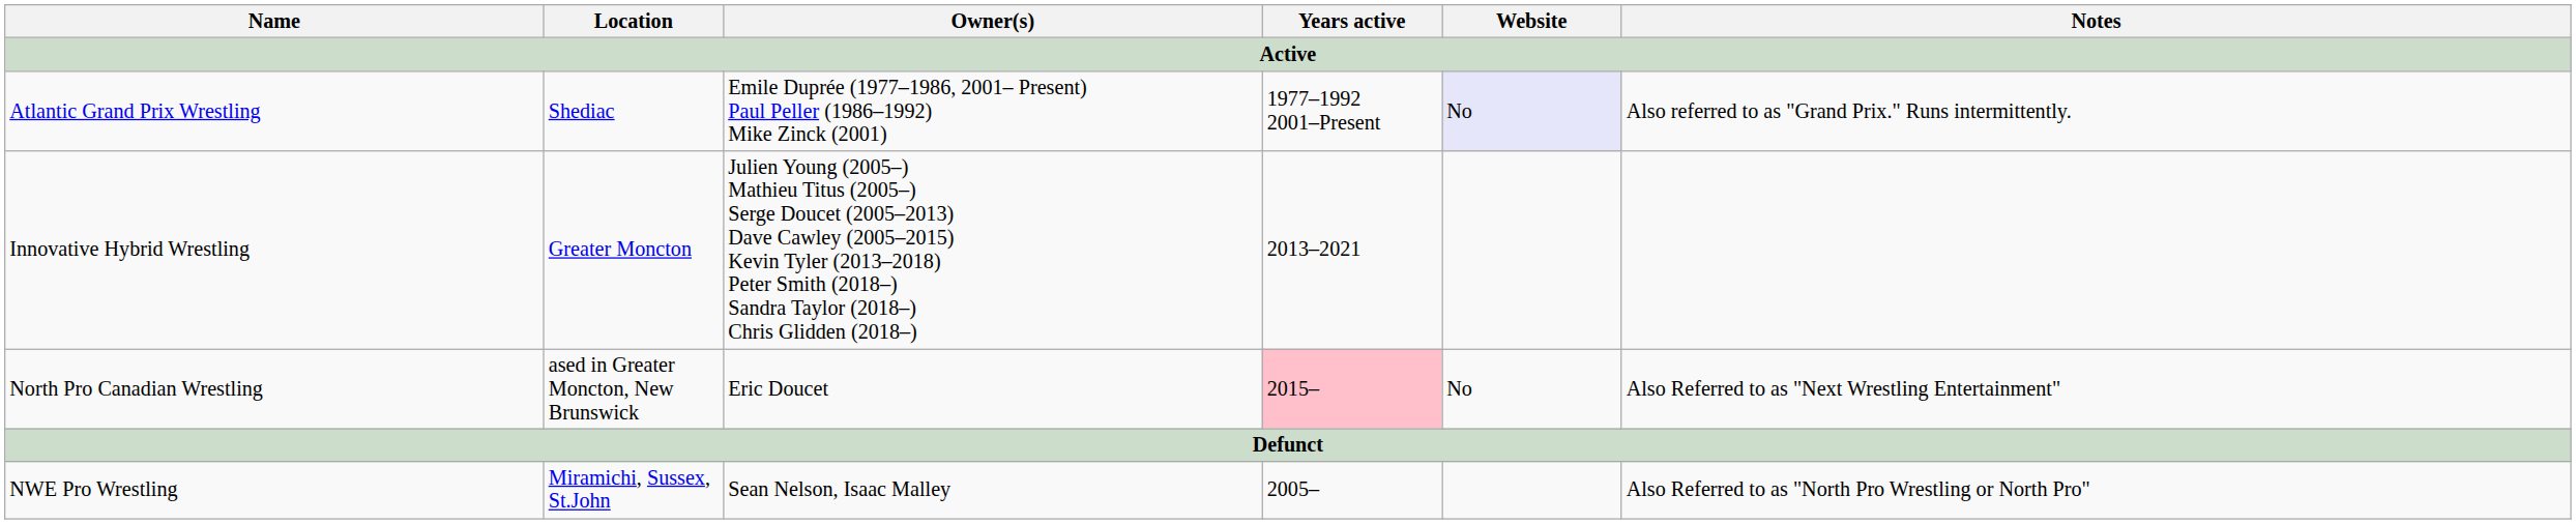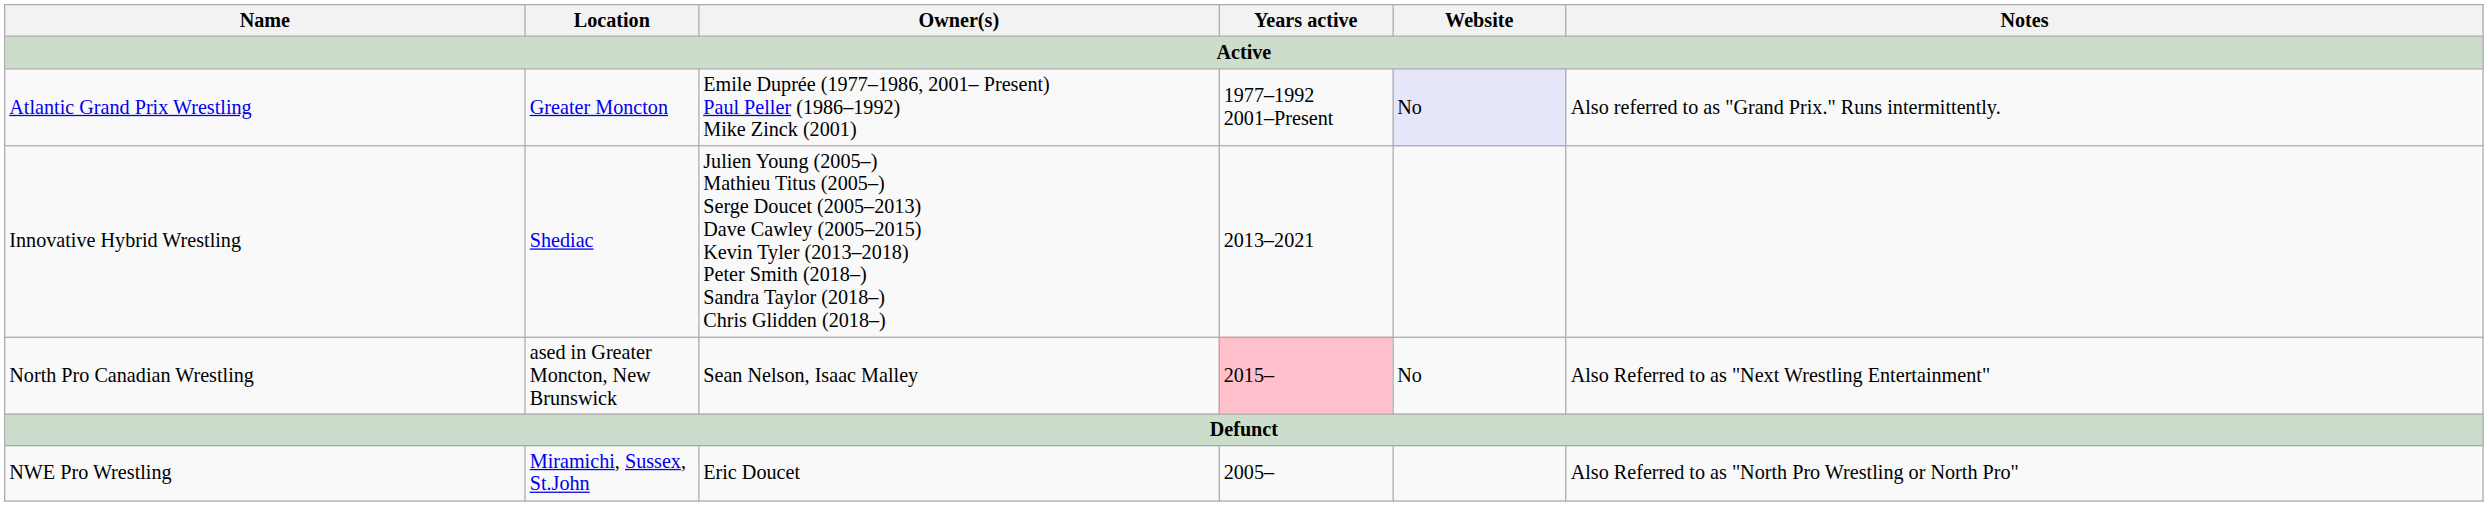 <table class=wikitable>
 <tr>
 <th width="21%">Name</th>
 <th width="7%">Location</th>
 <th width="21%">Owner(s)</th>
 <th width="7%">Years active</th>
 <th width="7%">Website</th>
 <th width="55%">Notes</th>
 </tr>
 <tr valign="top">
 <td colspan=7 style="background: #ccddcc;" align=center><strong>Active</strong></td>
 </tr>
 <tr>
 <td><a href='#'>Atlantic Grand Prix Wrestling</a></td>
-<td><a href='#'>Shediac</a></td>
+<td><a href='#'>Greater Moncton</a></td>
 <td>Emile Duprée (1977–1986, 2001– Present)<br><a href='#'>Paul Peller</a> (1986–1992)<br>Mike Zinck (2001)</td>
 <td>1977–1992<br>2001–Present</td>
 <td style="background: lavender;">No</td>
 <td>Also referred to as "Grand Prix." Runs intermittently.</td>
 </tr>
 <tr>
 <td>Innovative Hybrid Wrestling</td>
-<td><a href='#'>Greater Moncton</a></td>
+<td><a href='#'>Shediac</a></td>
 <td>Julien Young (2005–)<br> Mathieu Titus (2005–)<br>Serge Doucet (2005–2013)<br>Dave Cawley (2005–2015)<br>Kevin Tyler (2013–2018)<br>Peter Smith (2018–)<br>Sandra Taylor (2018–)<br>Chris Glidden (2018–)</td>
 <td>2013–2021</td>
 <td></td>
 <td></td>
 </tr>
 <tr>
 <td>North Pro Canadian Wrestling</td>
 <td>ased in Greater Moncton, New Brunswick</td>
-<td>Eric Doucet</td>
+<td>Sean Nelson, Isaac Malley</td>
 <td style="background: pink;">2015–</td>
 <td>No</td>
 <td>Also Referred to as "Next Wrestling Entertainment"</td>
 </tr>
 <tr>
 <td colspan=6 style="background: #ccddcc;" align=center><strong>Defunct</strong></td>
 </tr>
 <tr>
 <td>NWE Pro Wrestling</td>
 <td><a href='#'>Miramichi</a>, <a href='#'>Sussex</a>, <a href='#'>St.John</a></td>
-<td>Sean Nelson, Isaac Malley</td>
+<td>Eric Doucet</td>
 <td>2005–</td>
 <td></td>
 <td>Also Referred to as "North Pro Wrestling or North Pro"</td>
 </tr>
 </table>
